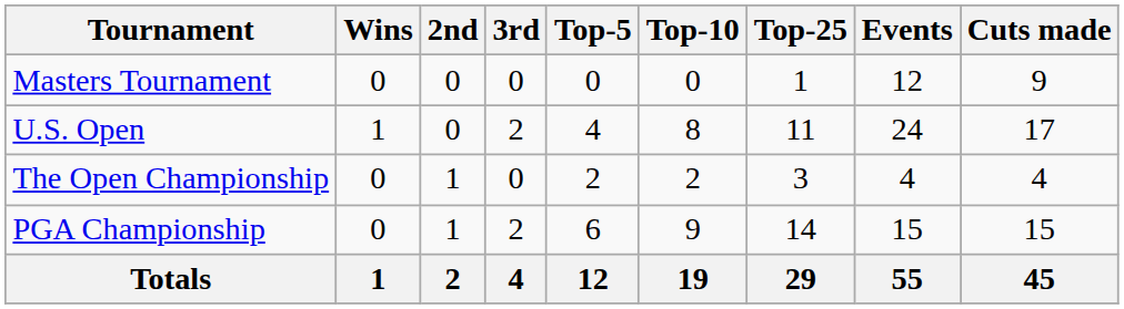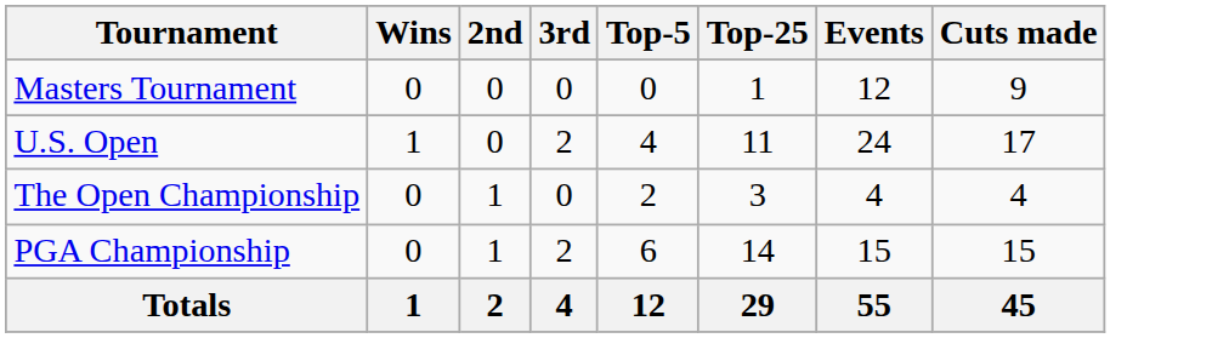 <table class=wikitable style=text-align:center>
 <tr>
 <th>Tournament</th>
 <th>Wins</th>
 <th>2nd</th>
 <th>3rd</th>
 <th>Top-5</th>
-<th>Top-10</th>
 <th>Top-25</th>
 <th>Events</th>
 <th>Cuts made</th>
 </tr>
 <tr>
 <td align=left><a href='#'>Masters Tournament</a></td>
-<td>0</td>
 <td>0</td>
 <td>0</td>
 <td>0</td>
 <td>0</td>
 <td>1</td>
 <td>12</td>
 <td>9</td>
 </tr>
 <tr>
 <td align=left><a href='#'>U.S. Open</a></td>
 <td>1</td>
 <td>0</td>
 <td>2</td>
 <td>4</td>
-<td>8</td>
 <td>11</td>
 <td>24</td>
 <td>17</td>
 </tr>
 <tr>
 <td align=left><a href='#'>The Open Championship</a></td>
 <td>0</td>
 <td>1</td>
 <td>0</td>
-<td>2</td>
 <td>2</td>
 <td>3</td>
 <td>4</td>
 <td>4</td>
 </tr>
 <tr>
 <td align=left><a href='#'>PGA Championship</a></td>
 <td>0</td>
 <td>1</td>
 <td>2</td>
 <td>6</td>
-<td>9</td>
 <td>14</td>
 <td>15</td>
 <td>15</td>
 </tr>
 <tr>
 <th>Totals</th>
 <th>1</th>
 <th>2</th>
 <th>4</th>
 <th>12</th>
-<th>19</th>
 <th>29</th>
 <th>55</th>
 <th>45</th>
 </tr>
 </table>
